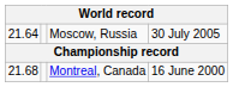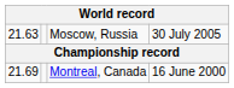 <table class="wikitable">
 <tr>
 <th colspan=4>World record</th>
 </tr>
 <tr>
-<td>21.64</td>
+<td>21.63</td>
 <td></td>
 <td> Moscow, Russia</td>
 <td>30 July 2005</td>
 </tr>
 <tr>
 <th colspan=4>Championship record</th>
 </tr>
 <tr>
-<td>21.68</td>
+<td>21.69</td>
 <td></td>
 <td> <a href='#'>Montreal</a>, Canada</td>
 <td>16 June 2000</td>
 </tr>
 </table>
